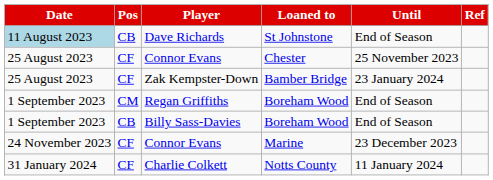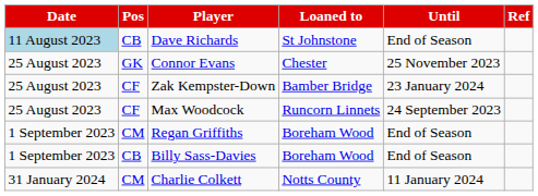 <table class="wikitable plainrowheaders sortable">
 <tr>
 <th style="color:white; background:#d00;">Date</th>
 <th style="color:white; background:#d00;">Pos</th>
 <th style="color:white; background:#d00;">Player</th>
 <th style="color:white; background:#d00;">Loaned to</th>
 <th style="color:white; background:#d00;">Until</th>
 <th style="color:white; background:#d00;">Ref</th>
 </tr>
 <tr>
 <td style="background: lightblue;">11 August 2023</td>
 <td><a href='#'>CB</a></td>
 <td> <a href='#'>Dave Richards</a></td>
 <td> <a href='#'>St Johnstone</a></td>
 <td>End of Season</td>
 <td></td>
 </tr>
 <tr>
 <td>25 August 2023</td>
-<td><a href='#'>CF</a></td>
+<td><a href='#'>GK</a></td>
 <td> <a href='#'>Connor Evans</a></td>
 <td> <a href='#'>Chester</a></td>
 <td>25 November 2023</td>
 <td></td>
 </tr>
 <tr>
 <td>25 August 2023</td>
 <td><a href='#'>CF</a></td>
 <td> Zak Kempster-Down</td>
 <td> <a href='#'>Bamber Bridge</a></td>
 <td>23 January 2024</td>
+<td></td>
+</tr>
+<tr>
+<td>25 August 2023</td>
+<td><a href='#'>CF</a></td>
+<td> Max Woodcock</td>
+<td> <a href='#'>Runcorn Linnets</a></td>
+<td>24 September 2023</td>
 <td></td>
 </tr>
 <tr>
 <td>1 September 2023</td>
 <td><a href='#'>CM</a></td>
 <td> <a href='#'>Regan Griffiths</a></td>
 <td> <a href='#'>Boreham Wood</a></td>
 <td>End of Season</td>
 <td></td>
 </tr>
 <tr>
 <td>1 September 2023</td>
 <td><a href='#'>CB</a></td>
 <td> <a href='#'>Billy Sass-Davies</a></td>
 <td> <a href='#'>Boreham Wood</a></td>
 <td>End of Season</td>
 <td></td>
 </tr>
 <tr>
-<td>24 November 2023</td>
-<td><a href='#'>CF</a></td>
-<td> <a href='#'>Connor Evans</a></td>
-<td> <a href='#'>Marine</a></td>
-<td>23 December 2023</td>
-<td></td>
-</tr>
-<tr>
 <td>31 January 2024</td>
-<td><a href='#'>CF</a></td>
+<td><a href='#'>CM</a></td>
 <td> <a href='#'>Charlie Colkett</a></td>
 <td> <a href='#'>Notts County</a></td>
 <td>11 January 2024</td>
 <td></td>
 </tr>
 </table>
